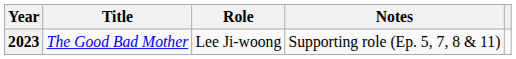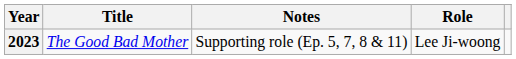 <table class="wikitable plainrowheaders">
 <tr>
 <th scope="col">Year</th>
 <th scope="col">Title</th>
+<th scope="col" class="unsortable">Notes</th>
 <th scope="col">Role</th>
-<th scope="col" class="unsortable">Notes</th>
 <th scope="col" class="unsortable"><br></th>
 </tr>
 <tr>
 <th scope="row">2023</th>
 <td><em><a href='#'>The Good Bad Mother</a></em></td>
+<td>Supporting role (Ep. 5, 7, 8 & 11)</td>
 <td>Lee Ji-woong</td>
-<td>Supporting role (Ep. 5, 7, 8 & 11)</td>
 <td style="text-align:center"></td>
 </tr>
 </table>
